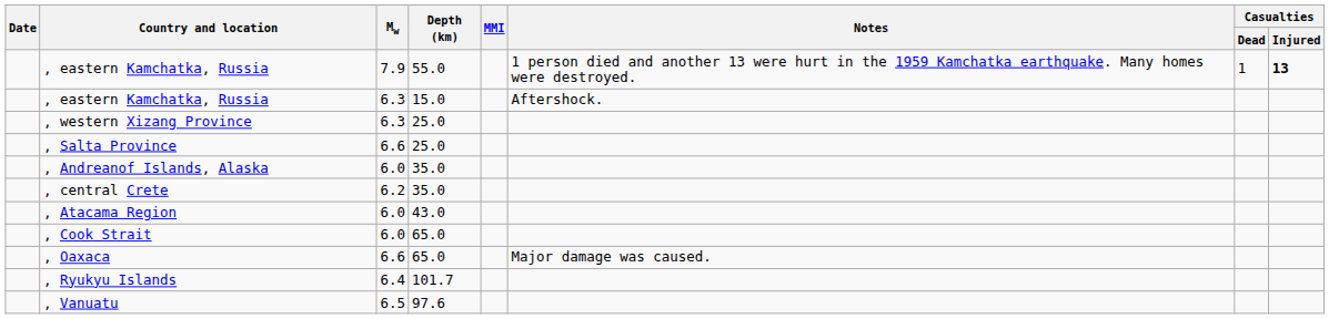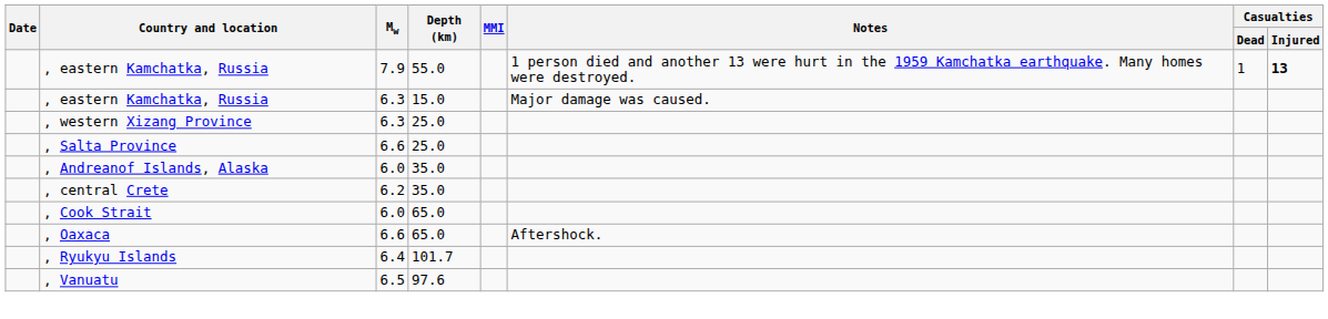 <table class="wikitable sortable sort-under" style="border:1px black; margin-left:1em;">
 <tr>
 <th rowspan="2"><small>Date</small></th>
 <th rowspan="2" style="width: 310px"><small>Country and location</small></th>
 <th rowspan="2"><small>M<sub>w</sub></small></th>
 <th rowspan="2"><small>Depth (km)</small></th>
 <th rowspan="2"><small><a href='#'>MMI</a></small></th>
 <th rowspan="2" class="unsortable"><small>Notes</small></th>
 <th colspan="2"><small>Casualties</small></th>
 </tr>
 <tr>
 <th><small>Dead</small></th>
 <th><small>Injured</small></th>
 </tr>
 <tr>
 <td></td>
 <td>, eastern <a href='#'>Kamchatka</a>, <a href='#'>Russia</a></td>
 <td>7.9</td>
 <td>55.0</td>
 <td></td>
 <td>1 person died and another 13 were hurt in the <a href='#'>1959 Kamchatka earthquake</a>. Many homes were destroyed.</td>
 <td>1</td>
 <td><strong>13</strong></td>
 </tr>
 <tr>
 <td></td>
 <td>, eastern <a href='#'>Kamchatka</a>, <a href='#'>Russia</a></td>
 <td>6.3</td>
 <td>15.0</td>
 <td></td>
-<td>Aftershock.</td>
+<td>Major damage was caused.</td>
 <td></td>
 <td></td>
 </tr>
 <tr>
 <td></td>
 <td>, western <a href='#'>Xizang Province</a></td>
 <td>6.3</td>
 <td>25.0</td>
 <td></td>
 <td></td>
 <td></td>
 <td></td>
 </tr>
 <tr>
 <td></td>
 <td>, <a href='#'>Salta Province</a></td>
 <td>6.6</td>
 <td>25.0</td>
 <td></td>
 <td></td>
 <td></td>
 <td></td>
 </tr>
 <tr>
 <td></td>
 <td>, <a href='#'>Andreanof Islands</a>, <a href='#'>Alaska</a></td>
 <td>6.0</td>
 <td>35.0</td>
 <td></td>
 <td></td>
 <td></td>
 <td></td>
 </tr>
 <tr>
 <td></td>
 <td>, central <a href='#'>Crete</a></td>
 <td>6.2</td>
 <td>35.0</td>
 <td></td>
 <td></td>
 <td></td>
 <td></td>
 </tr>
 <tr>
 <td></td>
-<td>, <a href='#'>Atacama Region</a></td>
-<td>6.0</td>
-<td>43.0</td>
-<td></td>
-<td></td>
-<td></td>
-<td></td>
-</tr>
-<tr>
-<td></td>
 <td>, <a href='#'>Cook Strait</a></td>
 <td>6.0</td>
 <td>65.0</td>
 <td></td>
 <td></td>
 <td></td>
 <td></td>
 </tr>
 <tr>
 <td></td>
 <td>, <a href='#'>Oaxaca</a></td>
 <td>6.6</td>
 <td>65.0</td>
 <td></td>
-<td>Major damage was caused.</td>
+<td>Aftershock.</td>
 <td></td>
 <td></td>
 </tr>
 <tr>
 <td></td>
 <td>, <a href='#'>Ryukyu Islands</a></td>
 <td>6.4</td>
 <td>101.7</td>
 <td></td>
 <td></td>
 <td></td>
 <td></td>
 </tr>
 <tr>
 <td></td>
 <td>, <a href='#'>Vanuatu</a></td>
 <td>6.5</td>
 <td>97.6</td>
 <td></td>
 <td></td>
 <td></td>
 <td></td>
 </tr>
 </table>
